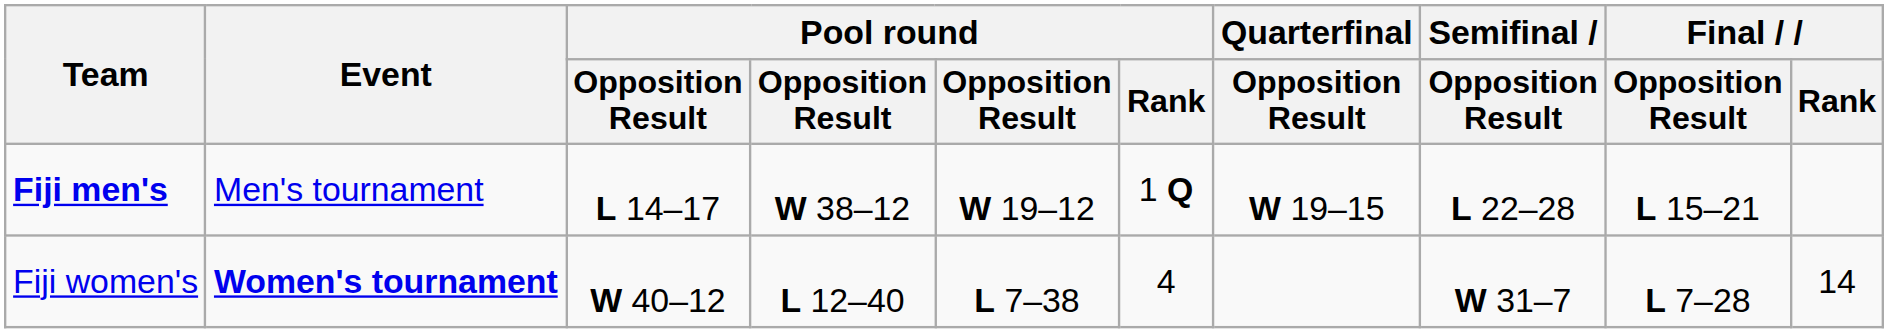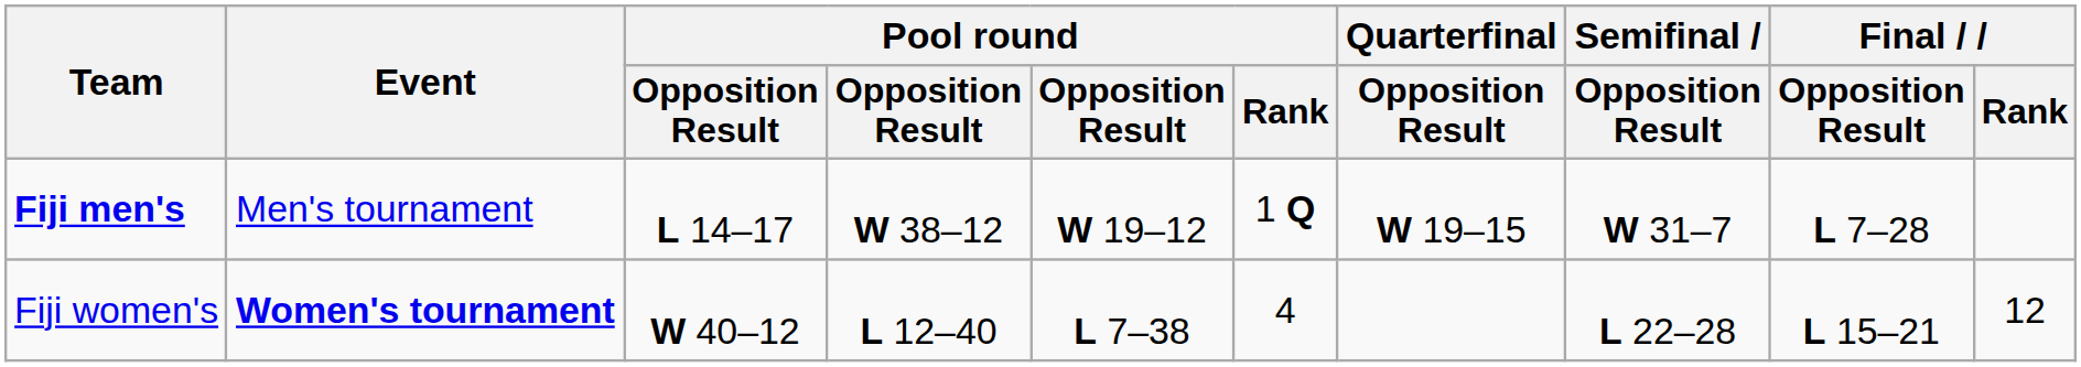 <table class=wikitable style=font-size:90%;text-align:center>
 <tr>
 <th rowspan=2>Team</th>
 <th rowspan=2>Event</th>
 <th colspan=4>Pool round</th>
 <th>Quarterfinal</th>
 <th>Semifinal / </th>
 <th colspan=2>Final /  / </th>
 </tr>
 <tr style=font-size:95%>
 <th>Opposition<br>Result</th>
 <th>Opposition<br>Result</th>
 <th>Opposition<br>Result</th>
 <th>Rank</th>
 <th>Opposition<br>Result</th>
 <th>Opposition<br>Result</th>
 <th>Opposition<br>Result</th>
 <th>Rank</th>
 </tr>
 <tr>
 <td align=left><strong><a href='#'>Fiji men's</a></strong></td>
 <td align=left><a href='#'>Men's tournament</a></td>
 <td><br><strong>L</strong> 14–17</td>
 <td><br><strong>W</strong> 38–12</td>
 <td><br><strong>W</strong> 19–12</td>
 <td>1 <strong>Q</strong></td>
 <td><br><strong>W</strong> 19–15</td>
-<td><br><strong>L</strong> 22–28</td>
-<td><br><strong>L</strong> 15–21</td>
+<td><br><strong>W</strong> 31–7</td>
+<td><br><strong>L</strong> 7–28</td>
 <td></td>
 </tr>
 <tr>
 <td align=left><a href='#'>Fiji women's</a></td>
 <td align=left><strong><a href='#'>Women's tournament</a></strong></td>
 <td><br><strong>W</strong> 40–12</td>
 <td><br><strong>L</strong> 12–40</td>
 <td><br><strong>L</strong> 7–38</td>
 <td>4</td>
 <td></td>
-<td><br><strong>W</strong> 31–7</td>
-<td><br><strong>L</strong> 7–28</td>
-<td>14</td>
+<td><br><strong>L</strong> 22–28</td>
+<td><br><strong>L</strong> 15–21</td>
+<td>12</td>
 </tr>
 </table>
